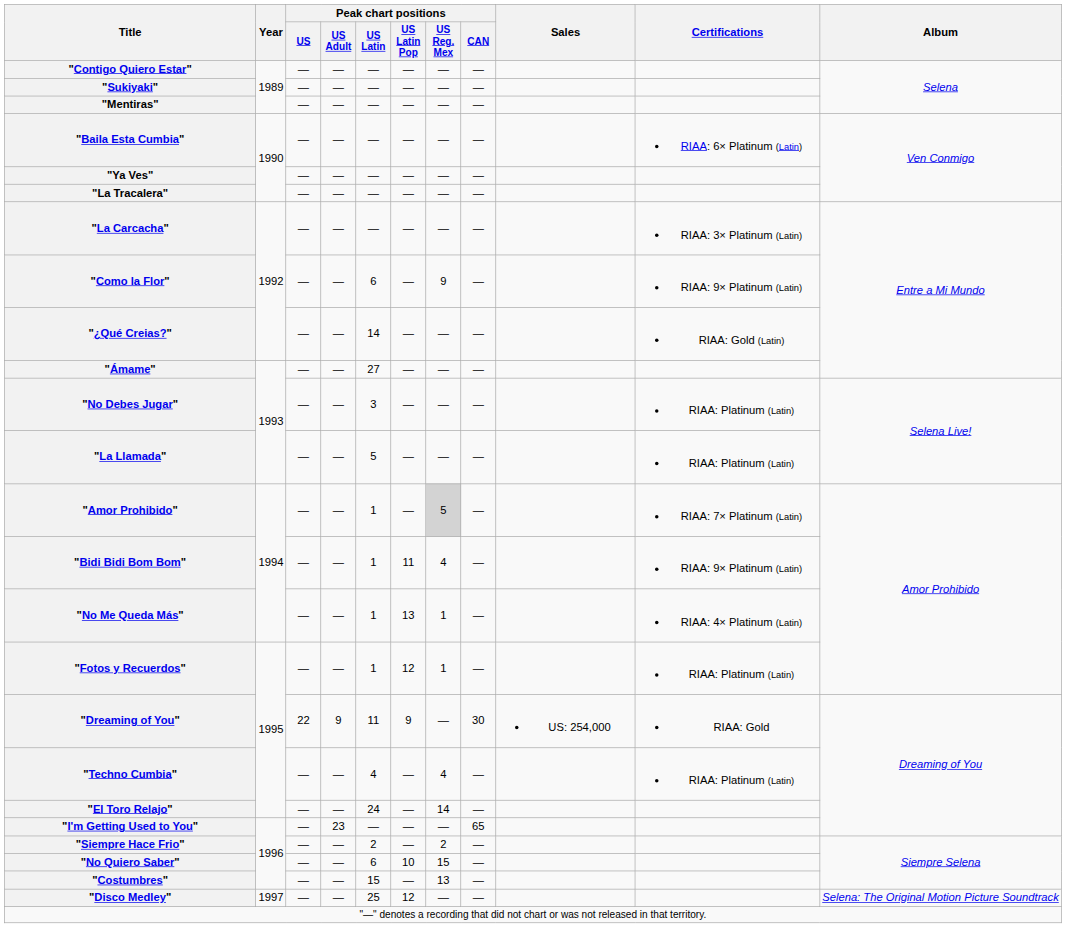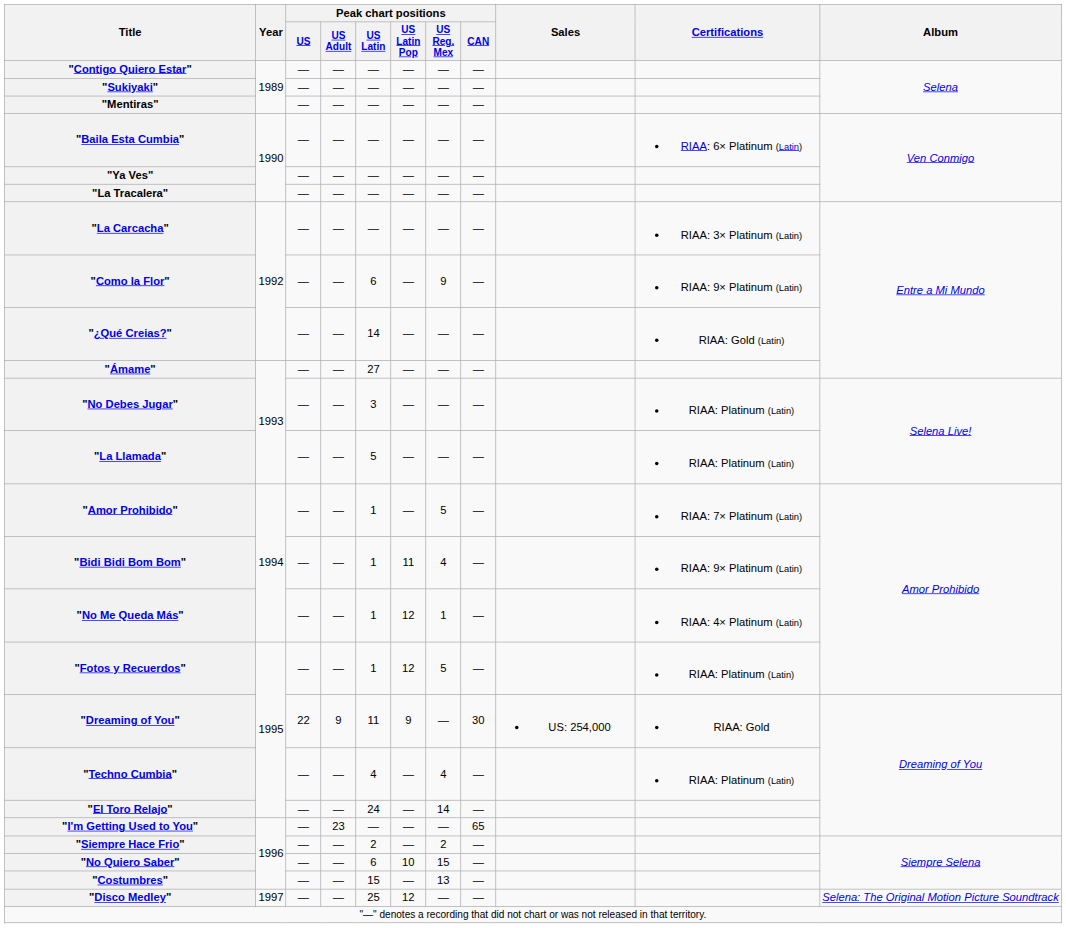 <table class="wikitable plainrowheaders" style="text-align:center;">
 <tr>
 <th scope="col" rowspan="2" style="width:22em;">Title</th>
 <th scope="col" rowspan="2">Year</th>
 <th scope="col" colspan="6">Peak chart positions</th>
 <th scope="col" rowspan="2" style="width:12em;">Sales</th>
 <th scope="col" rowspan="2" style="width:16em;"><a href='#'>Certifications</a></th>
 <th scope="col" rowspan="2">Album</th>
 </tr>
 <tr>
 <th scope="col" style="width:3em; font-size:90%;"><a href='#'>US</a><br></th>
 <th scope="col" style="width:3em;font-size:90%;"><a href='#'>US<br>Adult</a><br></th>
 <th scope="col" style="width:3em;font-size:90%;"><a href='#'>US<br>Latin</a><br></th>
 <th scope="col" style="width:3em;font-size:90%;"><a href='#'>US<br>Latin<br>Pop</a><br></th>
 <th scope="col" style="width:3em;font-size:90%;"><a href='#'>US<br>Reg.<br>Mex</a><br></th>
 <th scope="col" style="width:3em;font-size:90%;"><a href='#'>CAN</a><br></th>
 </tr>
 <tr>
 <th scope="row">"<a href='#'>Contigo Quiero Estar</a>"</th>
 <td rowspan="3">1989</td>
 <td>—</td>
 <td>—</td>
 <td>—</td>
 <td>—</td>
 <td>—</td>
 <td>—</td>
 <td></td>
 <td></td>
 <td rowspan="3"><em><a href='#'>Selena</a></em></td>
 </tr>
 <tr>
 <th scope="row">"<a href='#'>Sukiyaki</a>"</th>
 <td>—</td>
 <td>—</td>
 <td>—</td>
 <td>—</td>
 <td>—</td>
 <td>—</td>
 <td></td>
 <td></td>
 </tr>
 <tr>
 <th scope="row">"Mentiras"</th>
 <td>—</td>
 <td>—</td>
 <td>—</td>
 <td>—</td>
 <td>—</td>
 <td>—</td>
 <td></td>
 <td></td>
 </tr>
 <tr>
 <th scope="row">"<a href='#'>Baila Esta Cumbia</a>"</th>
 <td rowspan="3">1990</td>
 <td>—</td>
 <td>—</td>
 <td>—</td>
 <td>—</td>
 <td>—</td>
 <td>—</td>
 <td></td>
 <td><br><ul><li><a href='#'>RIAA</a>: 6× Platinum <small>(<a href='#'>Latin</a>)</small></li></ul></td>
 <td rowspan="3"><em><a href='#'>Ven Conmigo</a></em></td>
 </tr>
 <tr>
 <th scope="row">"Ya Ves"</th>
 <td>—</td>
 <td>—</td>
 <td>—</td>
 <td>—</td>
 <td>—</td>
 <td>—</td>
 <td></td>
 <td></td>
 </tr>
 <tr>
 <th scope="row">"La Tracalera"</th>
 <td>—</td>
 <td>—</td>
 <td>—</td>
 <td>—</td>
 <td>—</td>
 <td>—</td>
 <td></td>
 <td></td>
 </tr>
 <tr>
 <th scope="row">"<a href='#'>La Carcacha</a>"</th>
 <td rowspan="3">1992</td>
 <td>—</td>
 <td>—</td>
 <td>—</td>
 <td>—</td>
 <td>—</td>
 <td>—</td>
 <td></td>
 <td><br><ul><li>RIAA: 3× Platinum <small>(Latin)</small></li></ul></td>
 <td rowspan="4"><em><a href='#'>Entre a Mi Mundo</a></em></td>
 </tr>
 <tr>
 <th scope="row">"<a href='#'>Como la Flor</a>"</th>
 <td>—</td>
 <td>—</td>
 <td>6</td>
 <td>—</td>
 <td>9</td>
 <td>—</td>
 <td></td>
 <td><br><ul><li>RIAA: 9× Platinum <small>(Latin)</small></li></ul></td>
 </tr>
 <tr>
 <th scope="row">"<a href='#'>¿Qué Creias?</a>"</th>
 <td>—</td>
 <td>—</td>
 <td>14</td>
 <td>—</td>
 <td>—</td>
 <td>—</td>
 <td></td>
 <td><br><ul><li>RIAA: Gold <small>(Latin)</small></li></ul></td>
 </tr>
 <tr>
 <th scope="row">"<a href='#'>Ámame</a>"</th>
 <td rowspan="3">1993</td>
 <td>—</td>
 <td>—</td>
 <td>27</td>
 <td>—</td>
 <td>—</td>
 <td>—</td>
 <td></td>
 <td></td>
 </tr>
 <tr>
 <th scope="row">"<a href='#'>No Debes Jugar</a>"</th>
 <td>—</td>
 <td>—</td>
 <td>3</td>
 <td>—</td>
 <td>—</td>
 <td>—</td>
 <td></td>
 <td><br><ul><li>RIAA: Platinum <small>(Latin)</small></li></ul></td>
 <td rowspan="2"><em><a href='#'>Selena Live!</a></em></td>
 </tr>
 <tr>
 <th scope="row">"<a href='#'>La Llamada</a>"</th>
 <td>—</td>
 <td>—</td>
 <td>5</td>
 <td>—</td>
 <td>—</td>
 <td>—</td>
 <td></td>
 <td><br><ul><li>RIAA: Platinum <small>(Latin)</small></li></ul></td>
 </tr>
 <tr>
 <th scope="row">"<a href='#'>Amor Prohibido</a>"</th>
 <td rowspan="3">1994</td>
 <td>—</td>
 <td>—</td>
 <td>1</td>
 <td>—</td>
-<td style="background: lightgrey;">5</td>
+<td>5</td>
 <td>—</td>
 <td></td>
 <td><br><ul><li>RIAA: 7× Platinum <small>(Latin)</small></li></ul></td>
 <td rowspan="4"><em><a href='#'>Amor Prohibido</a></em></td>
 </tr>
 <tr>
 <th scope="row">"<a href='#'>Bidi Bidi Bom Bom</a>"</th>
 <td>—</td>
 <td>—</td>
 <td>1</td>
 <td>11</td>
 <td>4</td>
 <td>—</td>
 <td></td>
 <td><br><ul><li>RIAA: 9× Platinum <small>(Latin)</small></li></ul></td>
 </tr>
 <tr>
 <th scope="row">"<a href='#'>No Me Queda Más</a>"</th>
 <td>—</td>
 <td>—</td>
 <td>1</td>
-<td>13</td>
+<td>12</td>
 <td>1</td>
 <td>—</td>
 <td></td>
 <td><br><ul><li>RIAA: 4× Platinum <small>(Latin)</small></li></ul></td>
 </tr>
 <tr>
 <th scope="row">"<a href='#'>Fotos y Recuerdos</a>"</th>
 <td rowspan="4">1995</td>
 <td>—</td>
 <td>—</td>
 <td>1</td>
 <td>12</td>
-<td>1</td>
+<td>5</td>
 <td>—</td>
 <td></td>
 <td><br><ul><li>RIAA: Platinum <small>(Latin)</small></li></ul></td>
 </tr>
 <tr>
 <th scope="row">"<a href='#'>Dreaming of You</a>"</th>
 <td>22</td>
 <td>9</td>
 <td>11</td>
 <td>9</td>
 <td>—</td>
 <td>30</td>
 <td><br><ul><li>US: 254,000</li></ul></td>
 <td><br><ul><li>RIAA: Gold</li></ul></td>
 <td rowspan="4"><em><a href='#'>Dreaming of You</a></em></td>
 </tr>
 <tr>
 <th scope="row">"<a href='#'>Techno Cumbia</a>"</th>
 <td>—</td>
 <td>—</td>
 <td>4</td>
 <td>—</td>
 <td>4</td>
 <td>—</td>
 <td></td>
 <td><br><ul><li>RIAA: Platinum <small>(Latin)</small></li></ul></td>
 </tr>
 <tr>
 <th scope="row">"<a href='#'>El Toro Relajo</a>"</th>
 <td>—</td>
 <td>—</td>
 <td>24</td>
 <td>—</td>
 <td>14</td>
 <td>—</td>
 <td></td>
 <td></td>
 </tr>
 <tr>
 <th scope="row">"<a href='#'>I'm Getting Used to You</a>"</th>
 <td rowspan="4">1996</td>
 <td>—</td>
 <td>23</td>
 <td>—</td>
 <td>—</td>
 <td>—</td>
 <td>65</td>
 <td></td>
 </tr>
 <tr>
 <th scope="row">"<a href='#'>Siempre Hace Frio</a>"</th>
 <td>—</td>
 <td>—</td>
 <td>2</td>
 <td>—</td>
 <td>2</td>
 <td>—</td>
 <td></td>
 <td></td>
 <td rowspan="3"><em><a href='#'>Siempre Selena</a></em></td>
 </tr>
 <tr>
 <th scope="row">"<a href='#'>No Quiero Saber</a>"</th>
 <td>—</td>
 <td>—</td>
 <td>6</td>
 <td>10</td>
 <td>15</td>
 <td>—</td>
 <td></td>
 <td></td>
 </tr>
 <tr>
 <th scope="row">"<a href='#'>Costumbres</a>"</th>
 <td>—</td>
 <td>—</td>
 <td>15</td>
 <td>—</td>
 <td>13</td>
 <td>—</td>
 <td></td>
 <td></td>
 </tr>
 <tr>
 <th scope="row">"<a href='#'>Disco Medley</a>"</th>
 <td rowspan="1">1997</td>
 <td>—</td>
 <td>—</td>
 <td>25</td>
 <td>12</td>
 <td>—</td>
 <td>—</td>
 <td></td>
 <td></td>
 <td rowspan="1"><em><a href='#'>Selena: The Original Motion Picture Soundtrack</a></em></td>
 </tr>
 <tr>
 <td colspan="12" style="font-size:90%">"—" denotes a recording that did not chart or was not released in that territory.</td>
 </tr>
 </table>
